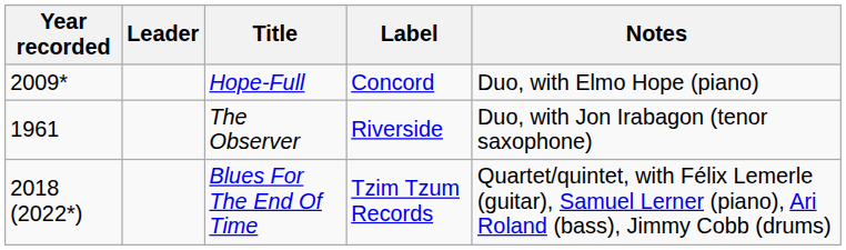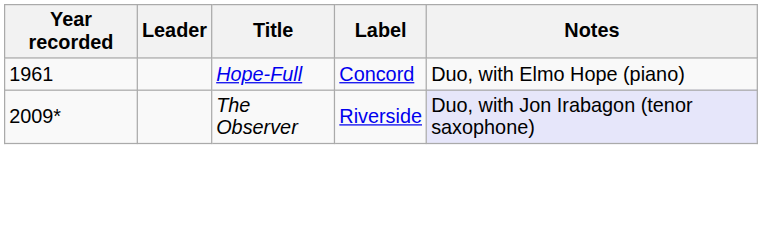 <table class="wikitable sortable">
 <tr>
 <th>Year recorded</th>
 <th>Leader</th>
 <th>Title</th>
 <th>Label</th>
 <th>Notes</th>
 </tr>
 <tr>
-<td>2009*</td>
+<td>1961</td>
 <td></td>
 <td><em><a href='#'>Hope-Full</a></em></td>
 <td><a href='#'>Concord</a></td>
 <td>Duo, with Elmo Hope (piano)</td>
 </tr>
 <tr>
-<td>1961</td>
+<td>2009*</td>
 <td></td>
 <td><em>The Observer</em></td>
 <td><a href='#'>Riverside</a></td>
-<td>Duo, with Jon Irabagon (tenor saxophone)</td>
-</tr>
-<tr>
-<td>2018 (2022*)</td>
-<td></td>
-<td><em><a href='#'>Blues For The End Of Time</a></em></td>
-<td><a href='#'>Tzim Tzum Records</a></td>
-<td>Quartet/quintet, with Félix Lemerle (guitar), <a href='#'>Samuel Lerner</a> (piano), <a href='#'>Ari Roland</a> (bass), Jimmy Cobb (drums)</td>
+<td style="background: lavender;">Duo, with Jon Irabagon (tenor saxophone)</td>
 </tr>
 </table>
